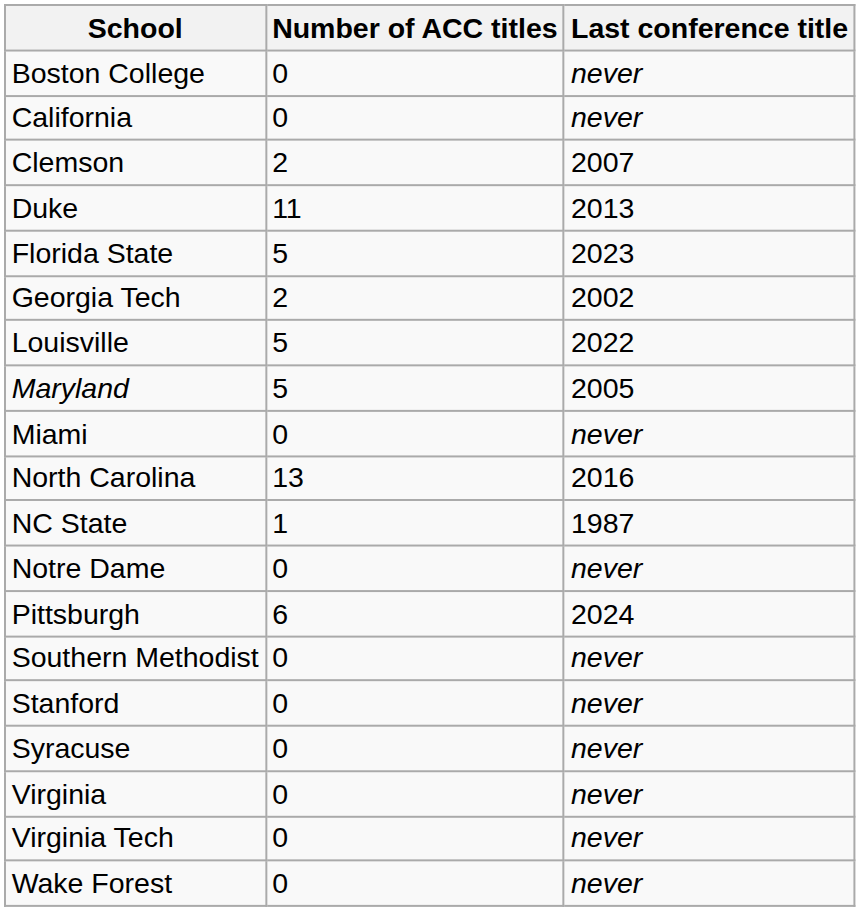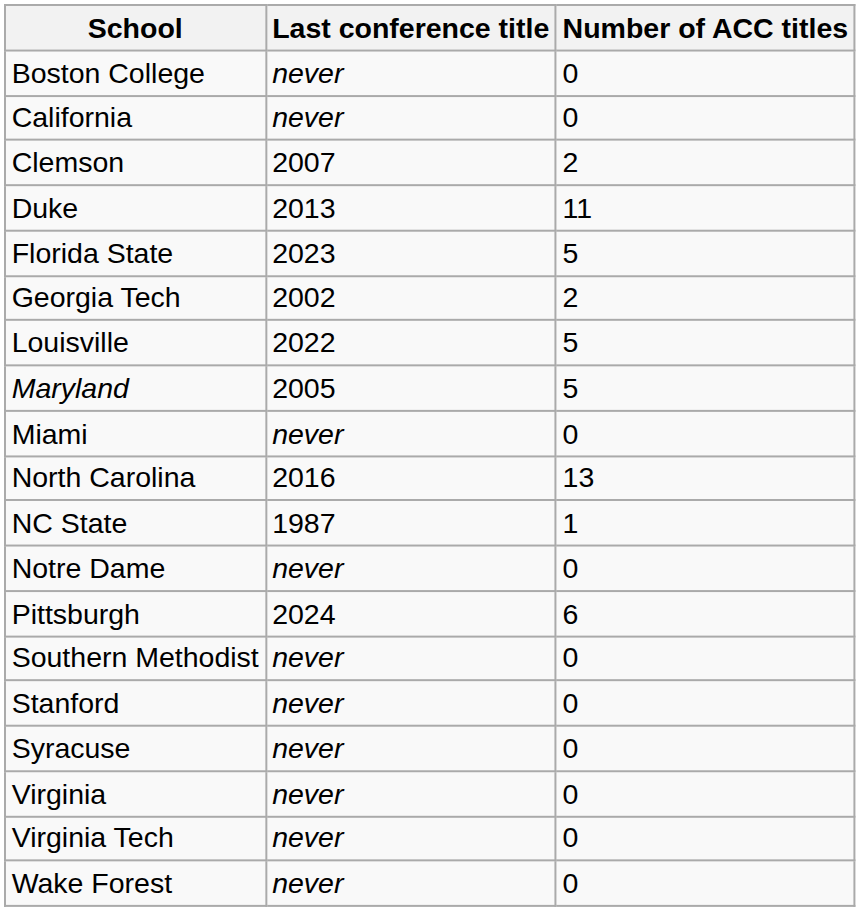 <table class="wikitable sortable" style="font-size:90%">
 <tr>
 <th>School</th>
+<th>Last conference title</th>
 <th>Number of ACC titles</th>
-<th>Last conference title</th>
 </tr>
 <tr>
 <td>Boston College</td>
+<td><em>never</em></td>
 <td>0</td>
-<td><em>never</em></td>
 </tr>
 <tr>
 <td>California</td>
+<td><em>never</em></td>
 <td>0</td>
-<td><em>never</em></td>
 </tr>
 <tr>
 <td>Clemson</td>
+<td>2007</td>
 <td>2</td>
-<td>2007</td>
 </tr>
 <tr>
 <td>Duke</td>
+<td>2013</td>
 <td>11</td>
-<td>2013</td>
 </tr>
 <tr>
 <td>Florida State</td>
+<td>2023</td>
 <td>5</td>
-<td>2023</td>
 </tr>
 <tr>
 <td>Georgia Tech</td>
+<td>2002</td>
 <td>2</td>
-<td>2002</td>
 </tr>
 <tr>
 <td>Louisville</td>
+<td>2022</td>
 <td>5</td>
-<td>2022</td>
 </tr>
 <tr>
 <td><em>Maryland</em></td>
+<td>2005</td>
 <td>5</td>
-<td>2005</td>
 </tr>
 <tr>
 <td>Miami</td>
+<td><em>never</em></td>
 <td>0</td>
-<td><em>never</em></td>
 </tr>
 <tr>
 <td>North Carolina</td>
+<td>2016</td>
 <td>13</td>
-<td>2016</td>
 </tr>
 <tr>
 <td>NC State</td>
+<td>1987</td>
 <td>1</td>
-<td>1987</td>
 </tr>
 <tr>
 <td>Notre Dame</td>
+<td><em>never</em></td>
 <td>0</td>
-<td><em>never</em></td>
 </tr>
 <tr>
 <td>Pittsburgh</td>
+<td>2024</td>
 <td>6</td>
-<td>2024</td>
 </tr>
 <tr>
 <td>Southern Methodist</td>
+<td><em>never</em></td>
 <td>0</td>
-<td><em>never</em></td>
 </tr>
 <tr>
 <td>Stanford</td>
+<td><em>never</em></td>
 <td>0</td>
-<td><em>never</em></td>
 </tr>
 <tr>
 <td>Syracuse</td>
+<td><em>never</em></td>
 <td>0</td>
-<td><em>never</em></td>
 </tr>
 <tr>
 <td>Virginia</td>
+<td><em>never</em></td>
 <td>0</td>
-<td><em>never</em></td>
 </tr>
 <tr>
 <td>Virginia Tech</td>
+<td><em>never</em></td>
 <td>0</td>
-<td><em>never</em></td>
 </tr>
 <tr>
 <td>Wake Forest</td>
+<td><em>never</em></td>
 <td>0</td>
-<td><em>never</em></td>
 </tr>
 </table>
